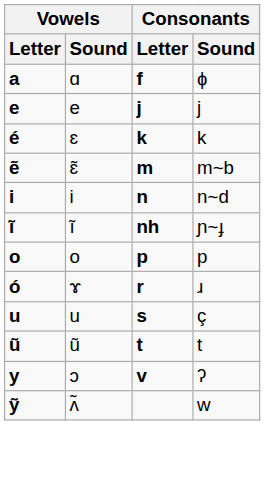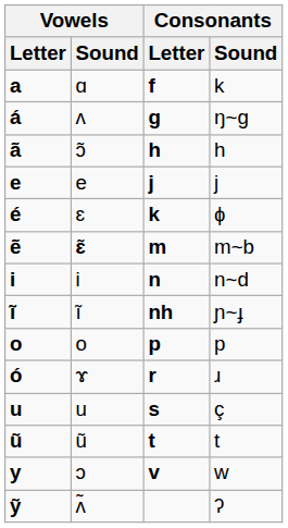 <table class="wikitable">
 <tr>
 <th colspan=2>Vowels</th>
 <th colspan=2>Consonants</th>
 </tr>
 <tr>
 <th>Letter</th>
 <th>Sound</th>
 <th>Letter</th>
 <th>Sound</th>
 </tr>
 <tr>
 <td><strong>a</strong></td>
 <td>ɑ</td>
 <td><strong>f</strong></td>
-<td>ɸ</td>
+<td>k</td>
+</tr>
+<tr>
+<td><strong>á</strong></td>
+<td>ʌ</td>
+<td><strong>g</strong></td>
+<td>ŋ~ɡ</td>
+</tr>
+<tr>
+<td><strong>ã</strong></td>
+<td>ɔ̃</td>
+<td><strong>h</strong></td>
+<td>h</td>
 </tr>
 <tr>
 <td><strong>e</strong></td>
 <td>e</td>
 <td><strong>j</strong></td>
 <td>j</td>
 </tr>
 <tr>
 <td><strong>é</strong></td>
 <td>ɛ</td>
 <td><strong>k</strong></td>
-<td>k</td>
+<td>ɸ</td>
 </tr>
 <tr>
 <td><strong>ẽ</strong></td>
-<td>ɛ̃</td>
+<td><strong>ɛ̃</strong></td>
 <td><strong>m</strong></td>
 <td>m~b</td>
 </tr>
 <tr>
 <td><strong>i</strong></td>
 <td>i</td>
 <td><strong>n</strong></td>
 <td>n~d</td>
 </tr>
 <tr>
 <td><strong>ĩ</strong></td>
 <td>ĩ</td>
 <td><strong>nh</strong></td>
 <td>ɲ~ɟ</td>
 </tr>
 <tr>
 <td><strong>o</strong></td>
 <td>o</td>
 <td><strong>p</strong></td>
 <td>p</td>
 </tr>
 <tr>
 <td><strong>ó</strong></td>
 <td>ɤ</td>
 <td><strong>r</strong></td>
 <td>ɹ</td>
 </tr>
 <tr>
 <td><strong>u</strong></td>
 <td>u</td>
 <td><strong>s</strong></td>
 <td>ç</td>
 </tr>
 <tr>
 <td><strong>ũ</strong></td>
 <td>ũ</td>
 <td><strong>t</strong></td>
 <td>t</td>
 </tr>
 <tr>
 <td><strong>y</strong></td>
 <td>ɔ</td>
 <td><strong>v</strong></td>
-<td>ʔ</td>
+<td>w</td>
 </tr>
 <tr>
 <td><strong>ỹ</strong></td>
 <td>ʌ̃</td>
 <td></td>
-<td>w</td>
+<td>ʔ</td>
 </tr>
 </table>
